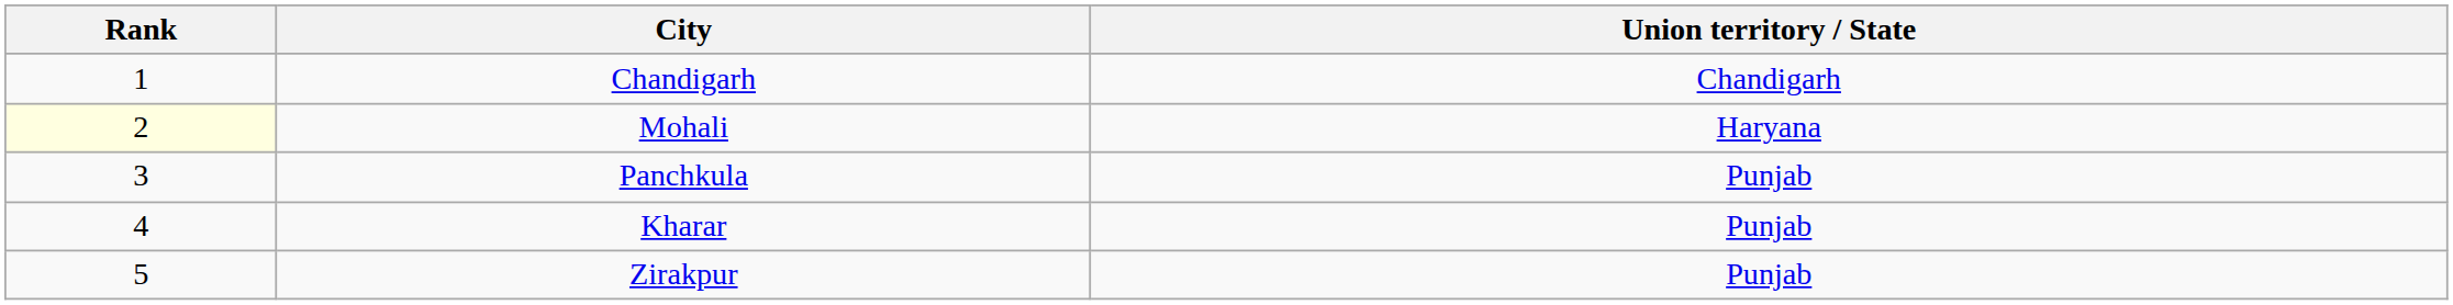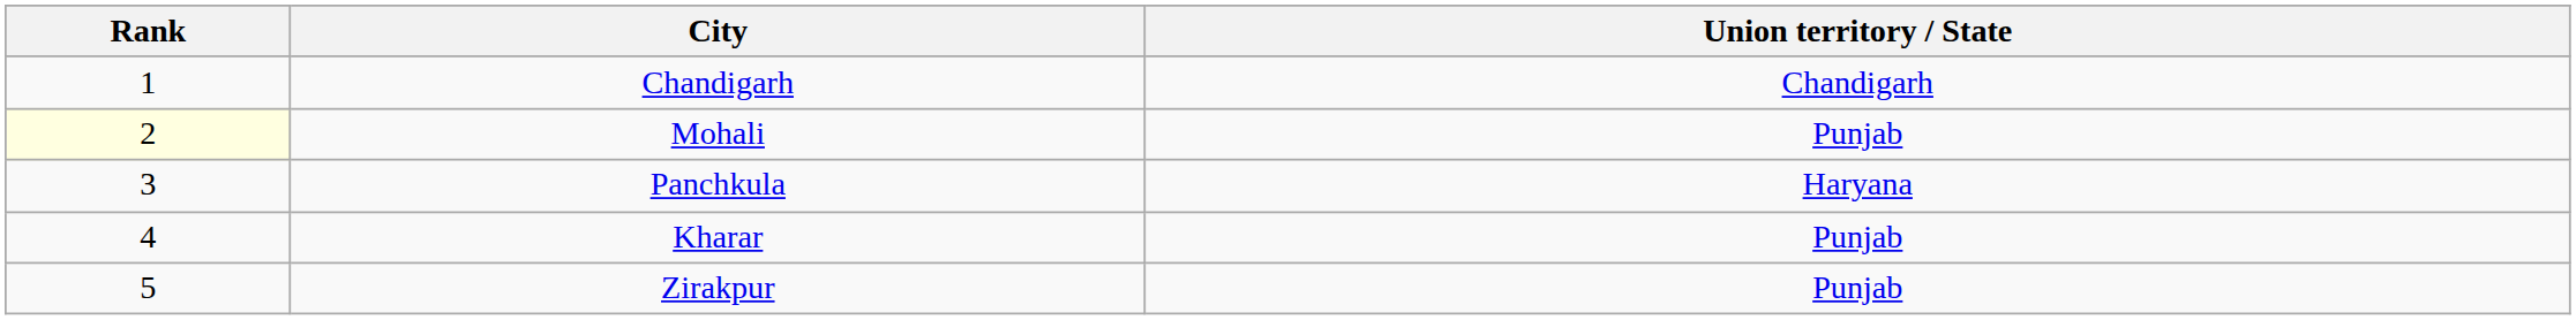 <table class="wikitable sortable"  style="width:100%; text-align:center;">
 <tr>
 <th width=5%>Rank</th>
 <th style="width:15%;">City</th>
 <th style="width:25%;">Union territory / State</th>
 </tr>
 <tr>
 <td>1</td>
 <td><a href='#'>Chandigarh</a></td>
 <td><a href='#'>Chandigarh</a></td>
 </tr>
 <tr>
 <td style="background: lightyellow;">2</td>
 <td><a href='#'>Mohali</a></td>
-<td><a href='#'>Haryana</a></td>
+<td><a href='#'>Punjab</a></td>
 </tr>
 <tr>
 <td>3</td>
 <td><a href='#'>Panchkula</a></td>
-<td><a href='#'>Punjab</a></td>
+<td><a href='#'>Haryana</a></td>
 </tr>
 <tr>
 <td>4</td>
 <td><a href='#'>Kharar</a></td>
 <td><a href='#'>Punjab</a></td>
 </tr>
 <tr>
 <td>5</td>
 <td><a href='#'>Zirakpur</a></td>
 <td><a href='#'>Punjab</a></td>
 </tr>
 </table>
